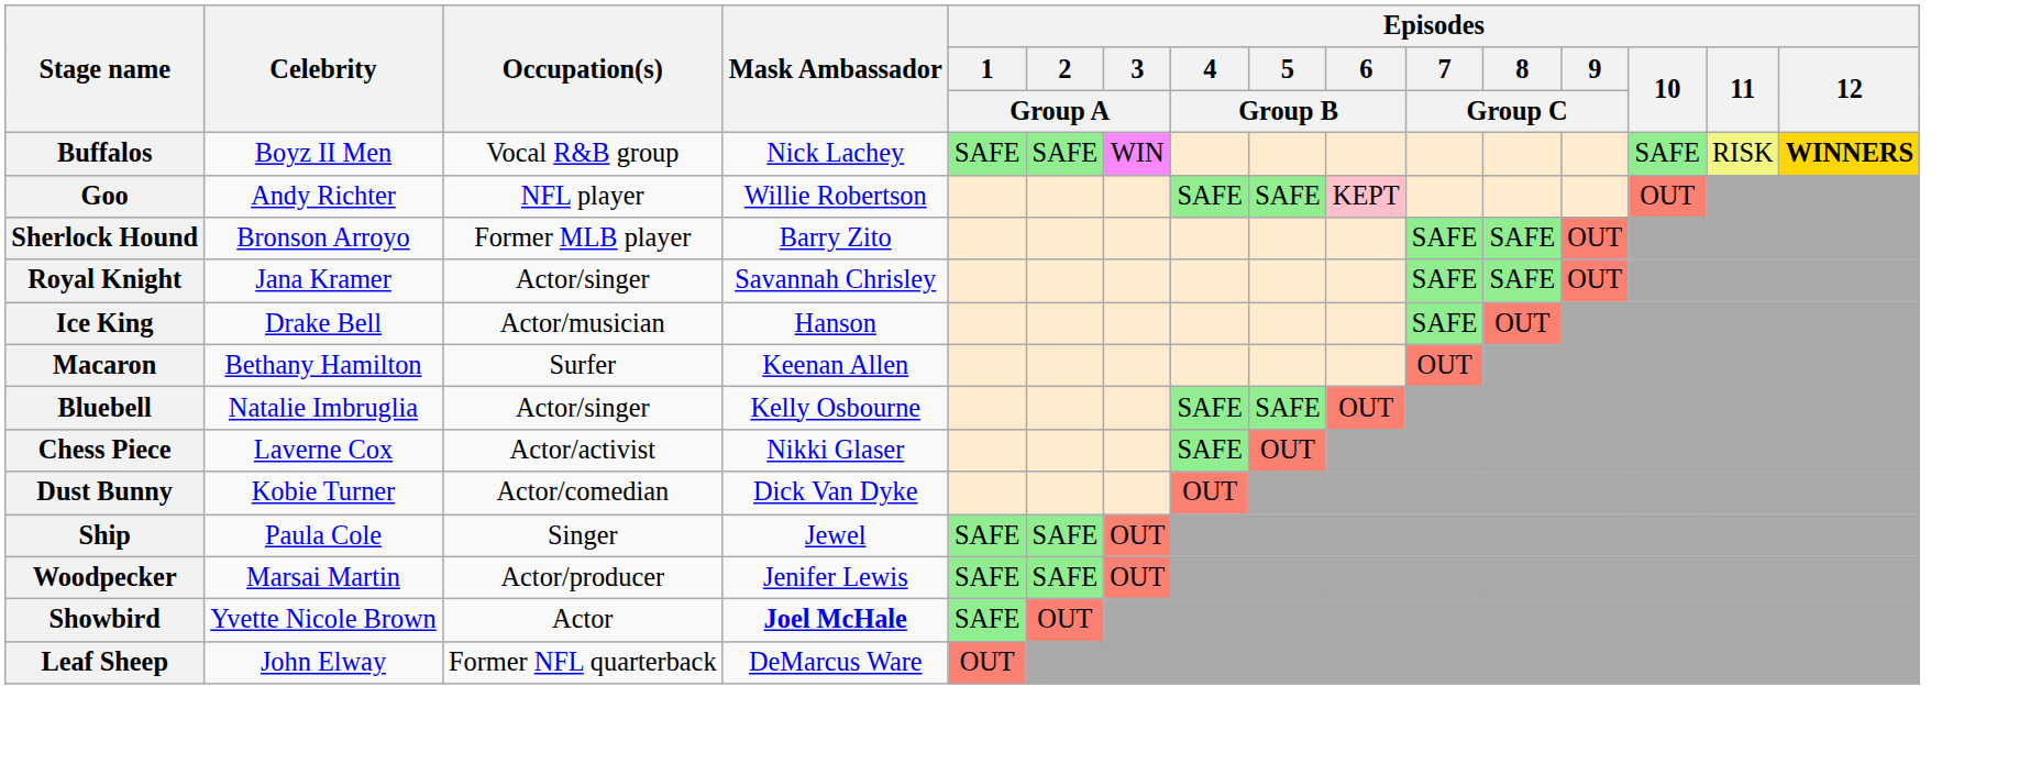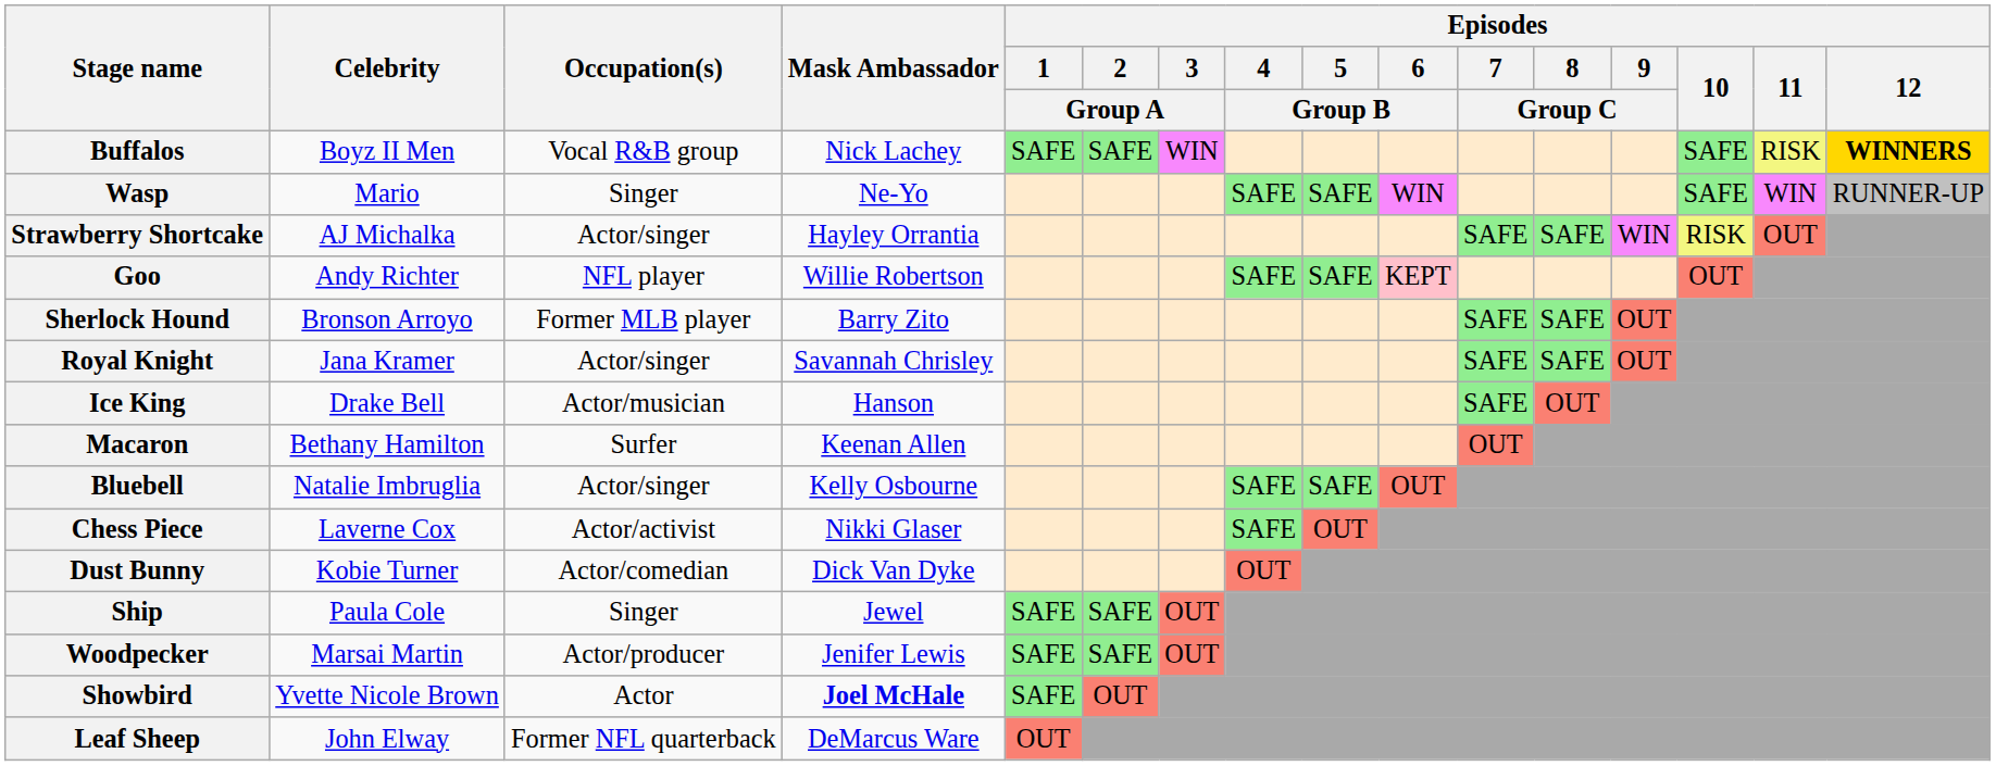 <table class="wikitable nowrap" style="text-align:center; ">
 <tr>
 <th rowspan=3>Stage name</th>
 <th rowspan=3>Celebrity</th>
 <th rowspan=3>Occupation(s)</th>
 <th rowspan="3">Mask Ambassador</th>
 <th colspan="12">Episodes</th>
 </tr>
 <tr>
 <th>1</th>
 <th>2</th>
 <th>3</th>
 <th>4</th>
 <th>5</th>
 <th>6</th>
 <th>7</th>
 <th>8</th>
 <th>9</th>
 <th rowspan="2">10</th>
 <th rowspan="2">11</th>
 <th rowspan="2">12</th>
 </tr>
 <tr>
 <th colspan="3">Group A</th>
 <th colspan="3">Group B</th>
 <th colspan="3">Group C</th>
 </tr>
 <tr>
 <th>Buffalos</th>
 <td><a href='#'>Boyz II Men</a></td>
 <td>Vocal <a href='#'>R&B</a> group</td>
 <td><a href='#'>Nick Lachey</a></td>
 <td bgcolor=lightgreen>SAFE</td>
 <td bgcolor=lightgreen>SAFE</td>
 <td bgcolor="#F888FD">WIN</td>
 <td bgcolor="#FFEBCD"></td>
 <td bgcolor="#FFEBCD"></td>
 <td bgcolor="#FFEBCD"></td>
 <td bgcolor="#FFEBCD"></td>
 <td bgcolor="#FFEBCD"></td>
 <td bgcolor="#FFEBCD"></td>
 <td bgcolor=lightgreen>SAFE</td>
 <td bgcolor="#F3F781">RISK</td>
 <td bgcolor=gold><strong>WINNERS</strong></td>
+</tr>
+<tr>
+<th>Wasp</th>
+<td><a href='#'>Mario</a></td>
+<td>Singer</td>
+<td><a href='#'>Ne-Yo</a></td>
+<td bgcolor="#FFEBCD"></td>
+<td bgcolor="#FFEBCD"></td>
+<td bgcolor="#FFEBCD"></td>
+<td bgcolor=lightgreen>SAFE</td>
+<td bgcolor=lightgreen>SAFE</td>
+<td bgcolor="#F888FD">WIN</td>
+<td bgcolor="#FFEBCD"></td>
+<td bgcolor="#FFEBCD"></td>
+<td bgcolor="#FFEBCD"></td>
+<td bgcolor=lightgreen>SAFE</td>
+<td bgcolor="#F888FD">WIN</td>
+<td bgcolor=silver>RUNNER-UP</td>
+</tr>
+<tr>
+<th>Strawberry Shortcake</th>
+<td><a href='#'>AJ Michalka</a></td>
+<td>Actor/singer</td>
+<td><a href='#'>Hayley Orrantia</a></td>
+<td bgcolor="#FFEBCD"></td>
+<td bgcolor="#FFEBCD"></td>
+<td bgcolor="#FFEBCD"></td>
+<td bgcolor="#FFEBCD"></td>
+<td bgcolor="#FFEBCD"></td>
+<td bgcolor="#FFEBCD"></td>
+<td bgcolor="lightgreen">SAFE</td>
+<td bgcolor="lightgreen">SAFE</td>
+<td bgcolor="#F888FD">WIN</td>
+<td bgcolor="#F3F781">RISK</td>
+<td bgcolor=salmon>OUT</td>
+<td bgcolor="darkgrey"></td>
 </tr>
 <tr>
 <th>Goo</th>
 <td><a href='#'>Andy Richter</a></td>
 <td><a href='#'>NFL</a> player</td>
 <td><a href='#'>Willie Robertson</a></td>
 <td bgcolor="#FFEBCD"></td>
 <td bgcolor="#FFEBCD"></td>
 <td bgcolor="#FFEBCD"></td>
 <td bgcolor=lightgreen>SAFE</td>
 <td bgcolor=lightgreen>SAFE</td>
 <td bgcolor="pink">KEPT</td>
 <td bgcolor="#FFEBCD"></td>
 <td bgcolor="#FFEBCD"></td>
 <td bgcolor="#FFEBCD"></td>
 <td bgcolor=salmon>OUT</td>
 <td colspan="2" bgcolor="darkgrey"></td>
 </tr>
 <tr>
 <th>Sherlock Hound</th>
 <td><a href='#'>Bronson Arroyo</a></td>
 <td>Former <a href='#'>MLB</a> player</td>
 <td><a href='#'>Barry Zito</a></td>
 <td bgcolor="#FFEBCD"></td>
 <td bgcolor="#FFEBCD"></td>
 <td bgcolor="#FFEBCD"></td>
 <td bgcolor="#FFEBCD"></td>
 <td bgcolor="#FFEBCD"></td>
 <td bgcolor="#FFEBCD"></td>
 <td bgcolor="lightgreen">SAFE</td>
 <td bgcolor="lightgreen">SAFE</td>
 <td bgcolor=salmon>OUT</td>
 <td colspan="3" bgcolor="darkgrey"></td>
 </tr>
 <tr>
 <th>Royal Knight</th>
 <td><a href='#'>Jana Kramer</a></td>
 <td>Actor/singer</td>
 <td><a href='#'>Savannah Chrisley</a></td>
 <td bgcolor="#FFEBCD"></td>
 <td bgcolor="#FFEBCD"></td>
 <td bgcolor="#FFEBCD"></td>
 <td bgcolor="#FFEBCD"></td>
 <td bgcolor="#FFEBCD"></td>
 <td bgcolor="#FFEBCD"></td>
 <td bgcolor="lightgreen">SAFE</td>
 <td bgcolor="lightgreen">SAFE</td>
 <td bgcolor=salmon>OUT</td>
 <td colspan="3" bgcolor="darkgrey"></td>
 </tr>
 <tr>
 <th>Ice King</th>
 <td><a href='#'>Drake Bell</a></td>
 <td>Actor/musician</td>
 <td><a href='#'>Hanson</a></td>
 <td bgcolor="#FFEBCD"></td>
 <td bgcolor="#FFEBCD"></td>
 <td bgcolor="#FFEBCD"></td>
 <td bgcolor="#FFEBCD"></td>
 <td bgcolor="#FFEBCD"></td>
 <td bgcolor="#FFEBCD"></td>
 <td bgcolor="lightgreen">SAFE</td>
 <td bgcolor=salmon>OUT</td>
 <td colspan="4" bgcolor="darkgrey"></td>
 </tr>
 <tr>
 <th>Macaron</th>
 <td><a href='#'>Bethany Hamilton</a></td>
 <td>Surfer</td>
 <td><a href='#'>Keenan Allen</a></td>
 <td bgcolor="#FFEBCD"></td>
 <td bgcolor="#FFEBCD"></td>
 <td bgcolor="#FFEBCD"></td>
 <td bgcolor="#FFEBCD"></td>
 <td bgcolor="#FFEBCD"></td>
 <td bgcolor="#FFEBCD"></td>
 <td bgcolor=salmon>OUT</td>
 <td colspan="5" bgcolor="darkgrey"></td>
 </tr>
 <tr>
 <th>Bluebell</th>
 <td><a href='#'>Natalie Imbruglia</a></td>
 <td>Actor/singer</td>
 <td><a href='#'>Kelly Osbourne</a></td>
 <td bgcolor="#FFEBCD"></td>
 <td bgcolor="#FFEBCD"></td>
 <td bgcolor="#FFEBCD"></td>
 <td bgcolor=lightgreen>SAFE</td>
 <td bgcolor=lightgreen>SAFE</td>
 <td bgcolor=salmon>OUT</td>
 <td colspan="6" bgcolor="darkgrey"></td>
 </tr>
 <tr>
 <th>Chess Piece</th>
 <td><a href='#'>Laverne Cox</a></td>
 <td>Actor/activist</td>
 <td><a href='#'>Nikki Glaser</a></td>
 <td bgcolor="#FFEBCD"></td>
 <td bgcolor="#FFEBCD"></td>
 <td bgcolor="#FFEBCD"></td>
 <td bgcolor=lightgreen>SAFE</td>
 <td bgcolor=salmon>OUT</td>
 <td colspan="7" bgcolor="darkgrey"></td>
 </tr>
 <tr>
 <th>Dust Bunny</th>
 <td><a href='#'>Kobie Turner</a></td>
 <td>Actor/comedian</td>
 <td><a href='#'>Dick Van Dyke</a></td>
 <td bgcolor="#FFEBCD"></td>
 <td bgcolor="#FFEBCD"></td>
 <td bgcolor="#FFEBCD"></td>
 <td bgcolor=salmon>OUT</td>
 <td colspan="8" bgcolor="darkgrey"></td>
 </tr>
 <tr>
 <th>Ship</th>
 <td><a href='#'>Paula Cole</a></td>
 <td>Singer</td>
 <td><a href='#'>Jewel</a></td>
 <td bgcolor=lightgreen>SAFE</td>
 <td bgcolor=lightgreen>SAFE</td>
 <td bgcolor=salmon>OUT</td>
 <td colspan="9" bgcolor="darkgrey"></td>
 </tr>
 <tr>
 <th>Woodpecker</th>
 <td><a href='#'>Marsai Martin</a></td>
 <td>Actor/producer</td>
 <td><a href='#'>Jenifer Lewis</a></td>
 <td bgcolor=lightgreen>SAFE</td>
 <td bgcolor=lightgreen>SAFE</td>
 <td bgcolor=salmon>OUT</td>
 <td colspan="9" bgcolor="darkgrey"></td>
 </tr>
 <tr>
 <th>Showbird</th>
 <td><a href='#'>Yvette Nicole Brown</a></td>
 <td>Actor</td>
 <td><strong><a href='#'>Joel McHale</a></strong></td>
 <td bgcolor=lightgreen>SAFE</td>
 <td bgcolor="salmon">OUT</td>
 <td colspan="10" bgcolor="darkgrey"></td>
 </tr>
 <tr>
 <th>Leaf Sheep</th>
 <td><a href='#'>John Elway</a></td>
 <td>Former <a href='#'>NFL</a> quarterback</td>
 <td><a href='#'>DeMarcus Ware</a></td>
 <td bgcolor="salmon">OUT</td>
 <td colspan="11" bgcolor="darkgrey"></td>
 </tr>
 </table>
